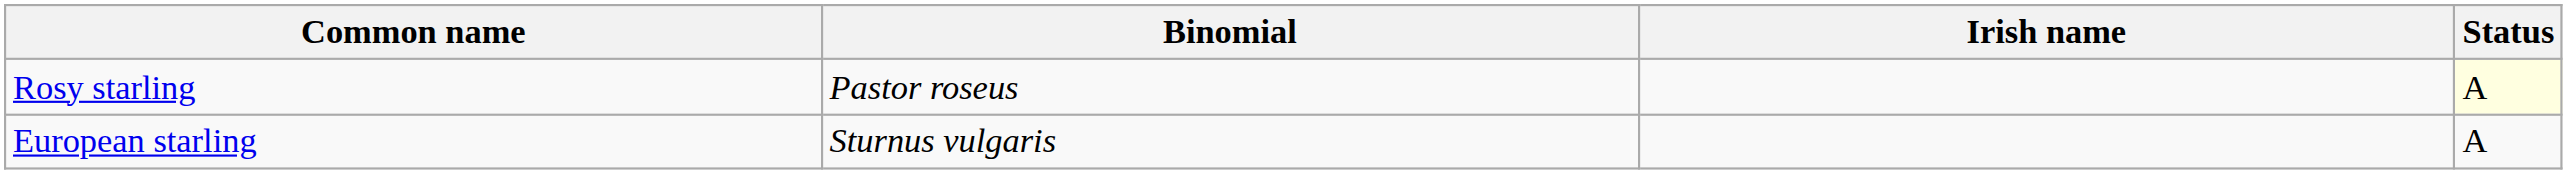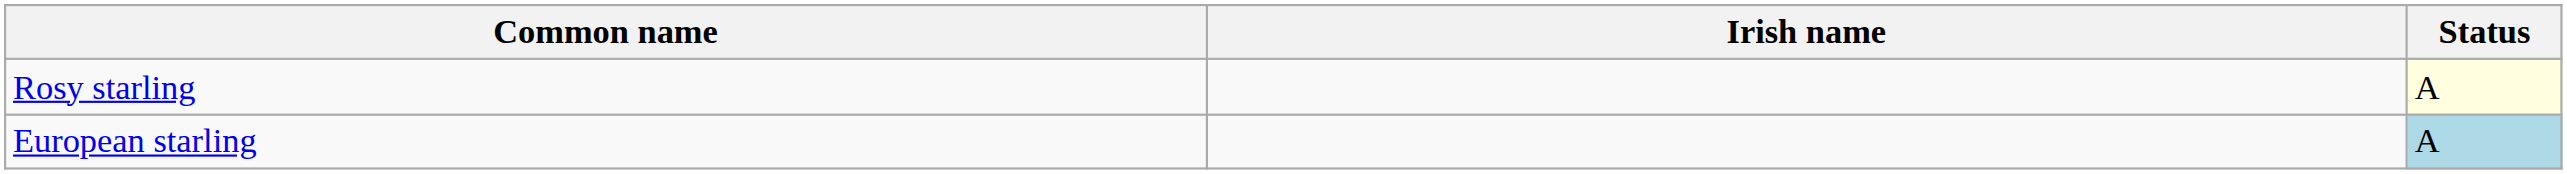 <table width=60% class="wikitable">
 <tr>
 <th width=32%>Common name</th>
-<th width=32%>Binomial</th>
 <th width=32%>Irish name</th>
 <th width=4%>Status</th>
 </tr>
 <tr>
 <td><a href='#'>Rosy starling</a></td>
-<td><em>Pastor roseus</em></td>
 <td></td>
 <td style="background: lightyellow;">A</td>
 </tr>
 <tr>
 <td><a href='#'>European starling</a></td>
-<td><em>Sturnus vulgaris</em></td>
 <td></td>
-<td>A</td>
+<td style="background: lightblue;">A</td>
 </tr>
 </table>
